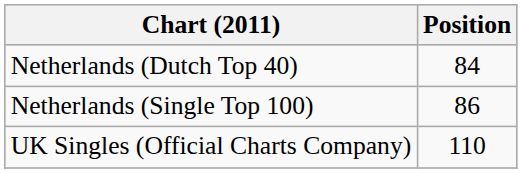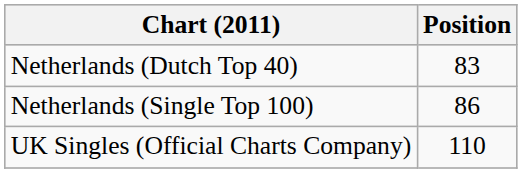 <table class="wikitable sortable">
 <tr>
 <th>Chart (2011)</th>
 <th>Position</th>
 </tr>
 <tr>
 <td>Netherlands (Dutch Top 40)</td>
-<td style="text-align:center;">84</td>
+<td style="text-align:center;">83</td>
 </tr>
 <tr>
 <td>Netherlands (Single Top 100)</td>
 <td style="text-align:center;">86</td>
 </tr>
 <tr>
 <td>UK Singles (Official Charts Company)</td>
 <td style="text-align:center;">110</td>
 </tr>
 </table>
